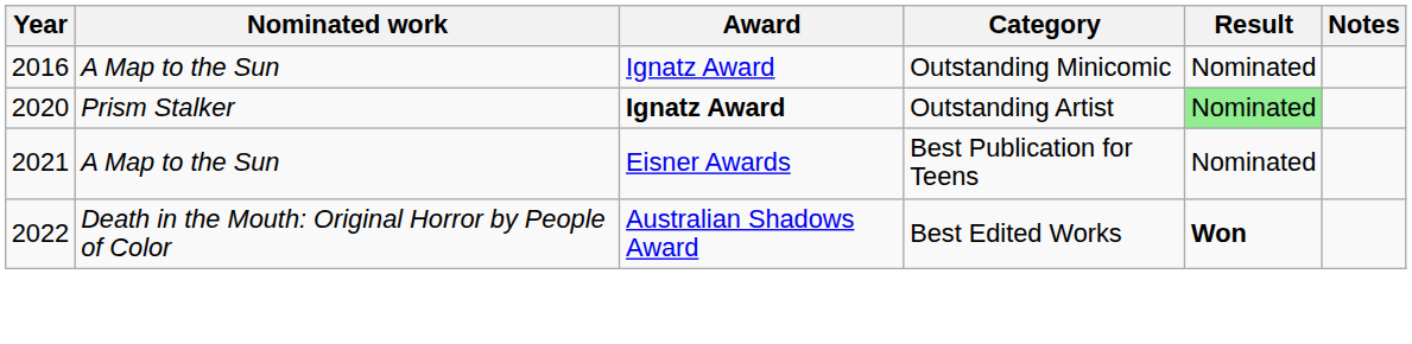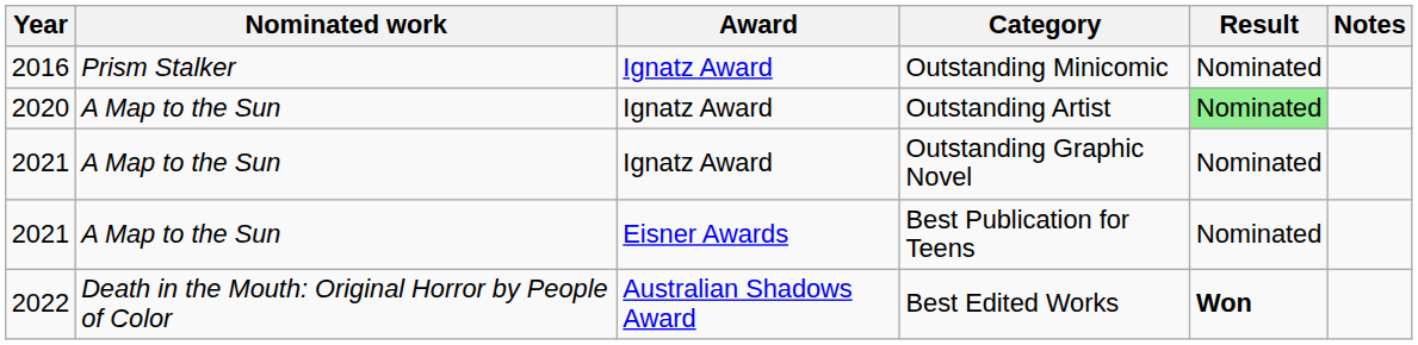 <table class="wikitable">
 <tr>
 <th>Year</th>
 <th>Nominated work</th>
 <th>Award</th>
 <th>Category</th>
 <th>Result</th>
 <th>Notes</th>
 </tr>
 <tr>
 <td>2016</td>
-<td><em>A Map to the Sun</em></td>
+<td><em>Prism Stalker</em></td>
 <td><a href='#'>Ignatz Award</a></td>
 <td>Outstanding Minicomic</td>
 <td>Nominated</td>
 <td></td>
 </tr>
 <tr>
 <td>2020</td>
-<td><em>Prism Stalker</em></td>
-<td><strong>Ignatz Award</strong></td>
+<td><em>A Map to the Sun</em></td>
+<td>Ignatz Award</td>
 <td>Outstanding Artist</td>
 <td style="background: lightgreen;">Nominated</td>
+<td></td>
+</tr>
+<tr>
+<td>2021</td>
+<td><em>A Map to the Sun</em></td>
+<td>Ignatz Award</td>
+<td>Outstanding Graphic Novel</td>
+<td>Nominated</td>
 <td></td>
 </tr>
 <tr>
 <td>2021</td>
 <td><em>A Map to the Sun</em></td>
 <td><a href='#'>Eisner Awards</a></td>
 <td>Best Publication for Teens</td>
 <td>Nominated</td>
 <td></td>
 </tr>
 <tr>
 <td>2022</td>
 <td><em>Death in the Mouth: Original Horror by People of Color</em></td>
 <td><a href='#'>Australian Shadows Award</a></td>
 <td>Best Edited Works</td>
 <td><strong>Won</strong></td>
 <td></td>
 </tr>
 </table>
